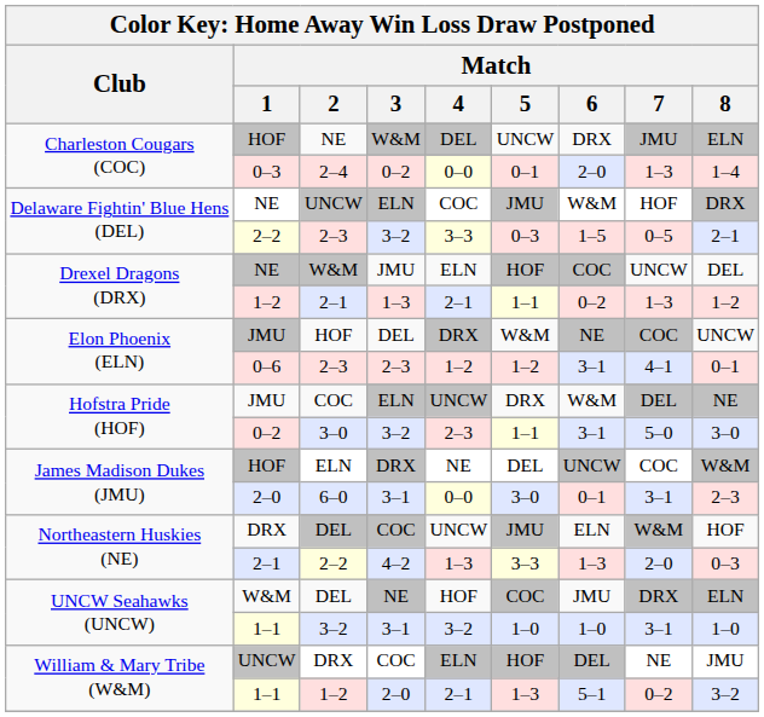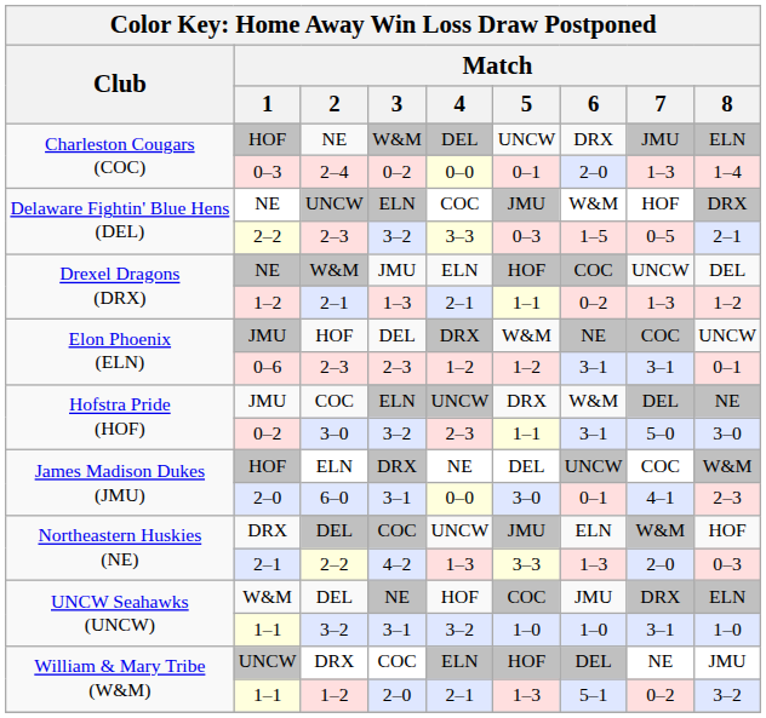 <table class="wikitable" style="text-align:center">
 <tr>
 <th colspan="9">Color Key: <span>Home</span>  <span>Away</span>  <span>Win</span>  <span>Loss</span>  <span>Draw</span>  <span>Postponed</span></th>
 </tr>
 <tr>
 <th rowspan="2">Club</th>
 <th colspan="8">Match</th>
 </tr>
 <tr style="background-color:#CCCCCC; font-size: 90%">
 <th>1</th>
 <th>2</th>
 <th>3</th>
 <th>4</th>
 <th>5</th>
 <th>6</th>
 <th>7</th>
 <th>8<br></th>
 </tr>
 <tr style="font-size: 75%">
 <td rowspan="2"><a href='#'>Charleston Cougars</a><br>(COC)</td>
 <td bgcolor="C0C0C0">HOF</td>
 <td>NE</td>
 <td bgcolor="C0C0C0">W&M</td>
 <td bgcolor="C0C0C0">DEL</td>
 <td>UNCW</td>
 <td>DRX</td>
 <td bgcolor="C0C0C0">JMU</td>
 <td bgcolor="C0C0C0">ELN</td>
 </tr>
 <tr style="font-size: 75%">
 <td bgcolor="FFDFDF">0–3</td>
 <td bgcolor="FFDFDF">2–4</td>
 <td bgcolor="FFDFDF">0–2</td>
 <td bgcolor="FFFFDD">0–0</td>
 <td bgcolor="FFDFDF">0–1</td>
 <td bgcolor="DFE7FF">2–0</td>
 <td bgcolor="FFDFDF">1–3</td>
 <td bgcolor="FFDFDF">1–4</td>
 </tr>
 <tr style="font-size: 75%">
 <td rowspan="2"><a href='#'>Delaware Fightin' Blue Hens</a><br>(DEL)</td>
 <td bgcolor=#FFFFFF>NE</td>
 <td bgcolor="C0C0C0">UNCW</td>
 <td bgcolor="C0C0C0">ELN</td>
 <td bgcolor=#FFFFFF>COC</td>
 <td bgcolor="C0C0C0">JMU</td>
 <td bgcolor=#FFFFFF>W&M</td>
 <td bgcolor=#FFFFFF>HOF</td>
 <td bgcolor="C0C0C0">DRX</td>
 </tr>
 <tr style="font-size: 75%">
 <td bgcolor="FFFFDD">2–2</td>
 <td bgcolor="FFDFDF">2–3</td>
 <td bgcolor="DFE7FF">3–2</td>
 <td bgcolor="FFFFDD">3–3</td>
 <td bgcolor="FFDFDF">0–3</td>
 <td bgcolor="FFDFDF">1–5</td>
 <td bgcolor="FFDFDF">0–5</td>
 <td bgcolor="DFE7FF">2–1</td>
 </tr>
 <tr style="font-size: 75%">
 <td rowspan="2"><a href='#'>Drexel Dragons</a><br>(DRX)</td>
 <td bgcolor="C0C0C0">NE</td>
 <td bgcolor="C0C0C0">W&M</td>
 <td>JMU</td>
 <td>ELN</td>
 <td bgcolor="C0C0C0">HOF</td>
 <td bgcolor="C0C0C0">COC</td>
 <td>UNCW</td>
 <td>DEL</td>
 </tr>
 <tr style="font-size: 75%">
 <td bgcolor="FFDFDF">1–2</td>
 <td bgcolor="DFE7FF">2–1</td>
 <td bgcolor="FFDFDF">1–3</td>
 <td bgcolor="DFE7FF">2–1</td>
 <td bgcolor="FFFFDD">1–1</td>
 <td bgcolor="FFDFDF">0–2</td>
 <td bgcolor="FFDFDF">1–3</td>
 <td bgcolor="FFDFDF">1–2</td>
 </tr>
 <tr style="font-size: 75%">
 <td rowspan="2"><a href='#'>Elon Phoenix</a><br>(ELN)</td>
 <td bgcolor=#C0C0C0>JMU</td>
 <td>HOF</td>
 <td>DEL</td>
 <td bgcolor=#C0C0C0>DRX</td>
 <td>W&M</td>
 <td bgcolor=#C0C0C0>NE</td>
 <td bgcolor=#C0C0C0>COC</td>
 <td>UNCW</td>
 </tr>
 <tr style="font-size: 75%">
 <td bgcolor="FFDFDF">0–6</td>
 <td bgcolor="FFDFDF">2–3</td>
 <td bgcolor="FFDFDF">2–3</td>
 <td bgcolor="FFDFDF">1–2</td>
 <td bgcolor="FFDFDF">1–2</td>
 <td bgcolor="DFE7FF">3–1</td>
-<td bgcolor="DFE7FF">4–1</td>
+<td bgcolor="DFE7FF">3–1</td>
 <td bgcolor="FFDFDF">0–1</td>
 </tr>
 <tr style="font-size: 75%">
 <td rowspan="2"><a href='#'>Hofstra Pride</a><br>(HOF)</td>
 <td>JMU</td>
 <td>COC</td>
 <td bgcolor=#C0C0C0>ELN</td>
 <td bgcolor=#C0C0C0>UNCW</td>
 <td>DRX</td>
 <td>W&M</td>
 <td bgcolor=#C0C0C0>DEL</td>
 <td bgcolor=#C0C0C0>NE</td>
 </tr>
 <tr style="font-size: 75%">
 <td bgcolor="FFDFDF">0–2</td>
 <td bgcolor="DFE7FF">3–0</td>
 <td bgcolor="DFE7FF">3–2</td>
 <td bgcolor="FFDFDF">2–3</td>
 <td bgcolor="FFFFDD">1–1</td>
 <td bgcolor="DFE7FF">3–1</td>
 <td bgcolor="DFE7FF">5–0</td>
 <td bgcolor="DFE7FF">3–0</td>
 </tr>
 <tr style="font-size: 75%">
 <td rowspan="2"><a href='#'>James Madison Dukes</a><br>(JMU)</td>
 <td bgcolor=#C0C0C0>HOF</td>
 <td bgcolor=#FFFFFF>ELN</td>
 <td bgcolor=#C0C0C0>DRX</td>
 <td bgcolor=#FFFFFF>NE</td>
 <td bgcolor="#FFFFFF">DEL</td>
 <td bgcolor=#C0C0C0>UNCW</td>
 <td bgcolor="#FFFFFF">COC</td>
 <td bgcolor=#C0C0C0>W&M</td>
 </tr>
 <tr style="font-size: 75%">
 <td bgcolor="DFE7FF">2–0</td>
 <td bgcolor="DFE7FF">6–0</td>
 <td bgcolor="DFE7FF">3–1</td>
 <td bgcolor="FFFFDD">0–0</td>
 <td bgcolor="DFE7FF">3–0</td>
 <td bgcolor="FFDFDF">0–1</td>
-<td bgcolor="DFE7FF">3–1</td>
+<td bgcolor="DFE7FF">4–1</td>
 <td bgcolor="FFDFDF">2–3</td>
 </tr>
 <tr style="font-size: 75%">
 <td rowspan="2"><a href='#'>Northeastern Huskies</a><br>(NE)</td>
 <td>DRX</td>
 <td bgcolor=C0C0C0>DEL</td>
 <td bgcolor=C0C0C0>COC</td>
 <td>UNCW</td>
 <td bgcolor=C0C0C0>JMU</td>
 <td>ELN</td>
 <td bgcolor=C0C0C0>W&M</td>
 <td>HOF</td>
 </tr>
 <tr style="font-size: 75%">
 <td bgcolor="DFE7FF">2–1</td>
 <td bgcolor="FFFFDD">2–2</td>
 <td bgcolor="DFE7FF">4–2</td>
 <td bgcolor="FFDFDF">1–3</td>
 <td bgcolor="FFFFDD">3–3</td>
 <td bgcolor="FFDFDF">1–3</td>
 <td bgcolor="DFE7FF">2–0</td>
 <td bgcolor="FFDFDF">0–3</td>
 </tr>
 <tr style="font-size: 75%">
 <td rowspan="2"><a href='#'>UNCW Seahawks</a><br>(UNCW)</td>
 <td>W&M</td>
 <td>DEL</td>
 <td bgcolor=C0C0C0>NE</td>
 <td>HOF</td>
 <td bgcolor=C0C0C0>COC</td>
 <td>JMU</td>
 <td bgcolor=C0C0C0>DRX</td>
 <td bgcolor=C0C0C0>ELN</td>
 </tr>
 <tr style="font-size: 75%">
 <td bgcolor="FFFFDD">1–1</td>
 <td bgcolor="DFE7FF">3–2</td>
 <td bgcolor="DFE7FF">3–1</td>
 <td bgcolor="DFE7FF">3–2</td>
 <td bgcolor="DFE7FF">1–0</td>
 <td bgcolor="DFE7FF">1–0</td>
 <td bgcolor="DFE7FF">3–1</td>
 <td bgcolor="DFE7FF">1–0</td>
 </tr>
 <tr style="font-size: 75%">
 <td rowspan="2"><a href='#'>William & Mary Tribe</a><br>(W&M)</td>
 <td bgcolor=#C0C0C0>UNCW</td>
 <td bgcolor="#FFFFFF">DRX</td>
 <td bgcolor=#FFFFFF>COC</td>
 <td bgcolor=#C0C0C0>ELN</td>
 <td bgcolor=#C0C0C0>HOF</td>
 <td bgcolor=#C0C0C0>DEL</td>
 <td bgcolor=#FFFFFF>NE</td>
 <td bgcolor="#FFFFFF">JMU</td>
 </tr>
 <tr style="font-size: 75%">
 <td bgcolor="FFFFDD">1–1</td>
 <td bgcolor="FFDFDF">1–2</td>
 <td bgcolor="DFE7FF">2–0</td>
 <td bgcolor="DFE7FF">2–1</td>
 <td bgcolor="FFDFDF">1–3</td>
 <td bgcolor="DFE7FF">5–1</td>
 <td bgcolor="FFDFDF">0–2</td>
 <td bgcolor="DFE7FF">3–2</td>
 </tr>
 <tr style="font-size: 75%">
 </tr>
 <tr>
 </tr>
 </table>
